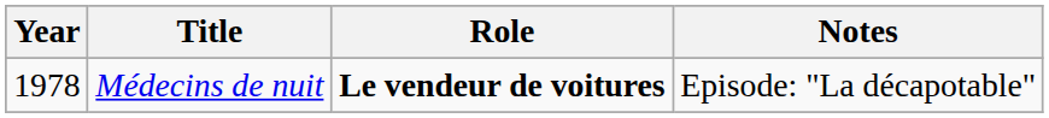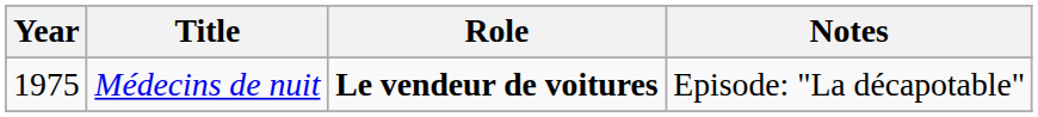 <table class="wikitable sortable">
 <tr>
 <th>Year</th>
 <th>Title</th>
 <th>Role</th>
 <th class="unsortable">Notes</th>
 </tr>
 <tr>
-<td>1978</td>
+<td>1975</td>
 <td><em><a href='#'>Médecins de nuit</a></em></td>
 <td><strong>Le vendeur de voitures</strong></td>
 <td>Episode: "La décapotable"</td>
 </tr>
 </table>
